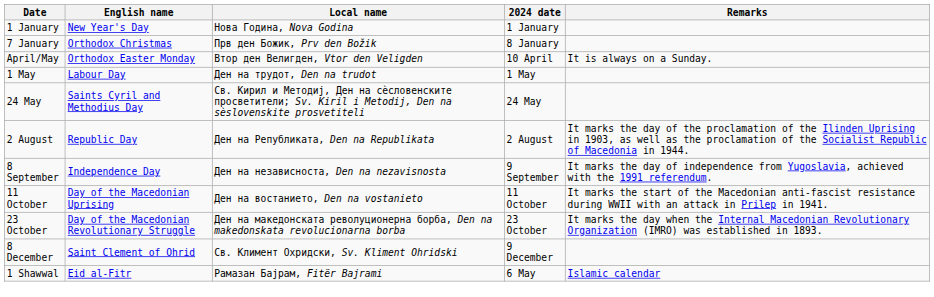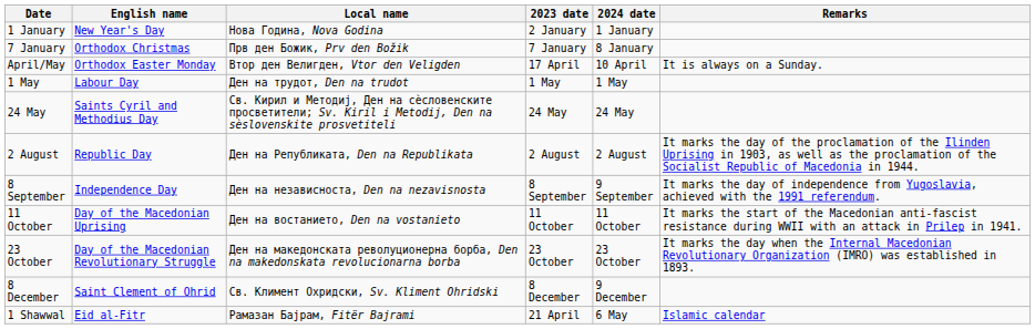 <table class="wikitable">
 <tr>
 <th>Date</th>
 <th>English name</th>
 <th>Local name</th>
+<th>2023 date</th>
 <th>2024 date</th>
 <th>Remarks</th>
 </tr>
 <tr>
 <td>1 January</td>
 <td><a href='#'>New Year's Day</a></td>
 <td>Нова Година, <em>Nova Godina</em></td>
+<td>2 January</td>
 <td>1 January</td>
 <td></td>
 </tr>
 <tr>
 <td>7 January</td>
 <td><a href='#'>Orthodox Christmas</a></td>
 <td>Прв ден Божик, <em>Prv den Božik</em></td>
+<td>7 January</td>
 <td>8 January</td>
 <td></td>
 </tr>
 <tr>
 <td>April/May</td>
 <td><a href='#'>Orthodox Easter Monday</a></td>
 <td>Втор ден Велигден, <em>Vtor den Veligden</em></td>
+<td>17 April</td>
 <td>10 April</td>
 <td>It is always on a Sunday.</td>
 </tr>
 <tr>
 <td>1 May</td>
 <td><a href='#'>Labour Day</a></td>
 <td>Ден на трудот, <em>Den na trudot</em></td>
 <td>1 May</td>
+<td>1 May</td>
 <td></td>
 </tr>
 <tr>
 <td>24 May</td>
 <td><a href='#'>Saints Cyril and Methodius Day</a></td>
 <td>Св. Кирил и Методиј, Ден на сèсловенските просветители; <em>Sv. Kiril i Metodij, Den na sèslovenskite prosvetiteli</em></td>
+<td>24 May</td>
 <td>24 May</td>
 <td> </td>
 </tr>
 <tr>
 <td>2 August</td>
 <td><a href='#'>Republic Day</a></td>
 <td>Ден на Републиката, <em>Den na Republikata</em></td>
 <td>2 August</td>
+<td>2 August</td>
 <td>It marks the day of the proclamation of the <a href='#'>Ilinden Uprising</a> in 1903, as well as the proclamation of the <a href='#'>Socialist Republic of Macedonia</a> in 1944.</td>
 </tr>
 <tr>
 <td>8 September</td>
 <td><a href='#'>Independence Day</a></td>
 <td>Ден на независноста, <em>Den na nezavisnosta</em></td>
+<td>8 September</td>
 <td>9 September</td>
 <td>It marks the day of independence from <a href='#'>Yugoslavia</a>, achieved with the <a href='#'>1991 referendum</a>.</td>
 </tr>
 <tr>
 <td>11 October</td>
 <td><a href='#'>Day of the Macedonian Uprising</a></td>
 <td>Ден на востанието, <em>Den na vostanieto</em></td>
 <td>11 October</td>
+<td>11 October</td>
 <td>It marks the start of the Macedonian anti-fascist resistance during WWII with an attack in <a href='#'>Prilep</a> in 1941.</td>
 </tr>
 <tr>
 <td>23 October</td>
 <td><a href='#'>Day of the Macedonian Revolutionary Struggle</a></td>
 <td>Ден на македонската револуционерна борба, <em>Den na makedonskata revolucionarna borba</em></td>
 <td>23 October</td>
+<td>23 October</td>
 <td>It marks the day when the <a href='#'>Internal Macedonian Revolutionary Organization</a> (IMRO) was established in 1893.</td>
 </tr>
 <tr>
 <td>8 December</td>
 <td><a href='#'>Saint Clement of Ohrid</a></td>
 <td>Св. Климент Охридски, <em>Sv. Kliment Ohridski</em></td>
+<td>8 December</td>
 <td>9 December</td>
 <td></td>
 </tr>
 <tr>
 <td>1 Shawwal</td>
 <td><a href='#'>Eid al-Fitr</a></td>
 <td>Рамазан Бајрам, <em>Fitër Bajrami</em></td>
+<td>21 April</td>
 <td>6 May</td>
 <td><a href='#'>Islamic calendar</a></td>
 </tr>
 </table>
